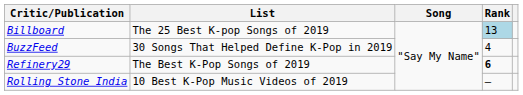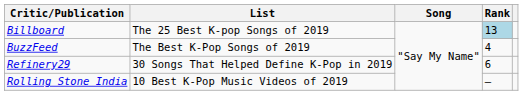 <table class="wikitable sortable">
 <tr>
 <th>Critic/Publication</th>
 <th>List</th>
 <th>Song</th>
 <th>Rank</th>
 <th class="unsortable"></th>
 </tr>
 <tr>
 <td><em><a href='#'>Billboard</a></em></td>
 <td>The 25 Best K-pop Songs of 2019</td>
 <td rowspan="5">"Say My Name"</td>
 <td style="background: lightblue;">13</td>
 <td></td>
 </tr>
 <tr>
 <td><em><a href='#'>BuzzFeed</a></em></td>
-<td>30 Songs That Helped Define K-Pop in 2019</td>
+<td>The Best K-Pop Songs of 2019</td>
 <td>4</td>
 <td></td>
 </tr>
 <tr>
 <td><em><a href='#'>Refinery29</a></em></td>
-<td>The Best K-Pop Songs of 2019</td>
-<td><strong>6</strong></td>
+<td>30 Songs That Helped Define K-Pop in 2019</td>
+<td>6</td>
 <td></td>
 </tr>
 <tr>
 <td><a href='#'><em>Rolling Stone India</em></a></td>
 <td>10 Best K-Pop Music Videos of 2019</td>
 <td>—</td>
 <td></td>
 </tr>
 </table>
